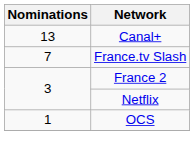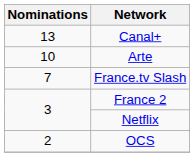 <table class="wikitable sortable" style="text-align: center; max-width:20em">
 <tr>
 <th scope="col">Nominations</th>
 <th scope="col">Network</th>
 </tr>
 <tr>
 <td scope="row">13</td>
 <td><a href='#'>Canal+</a></td>
+</tr>
+<tr>
+<td scope="row" rowspan="1">10</td>
+<td><a href='#'>Arte</a></td>
 </tr>
 <tr>
 <td scope="row" rowspan="1">7</td>
 <td><a href='#'>France.tv Slash</a></td>
 </tr>
 <tr>
 <td scope="row" rowspan="2">3</td>
 <td><a href='#'>France 2</a></td>
 </tr>
 <tr>
 <td><a href='#'>Netflix</a></td>
 </tr>
 <tr>
-<td scope="row" rowspan="1">1</td>
+<td scope="row" rowspan="1">2</td>
 <td><a href='#'>OCS</a></td>
 </tr>
 <tr>
 </tr>
 </table>
